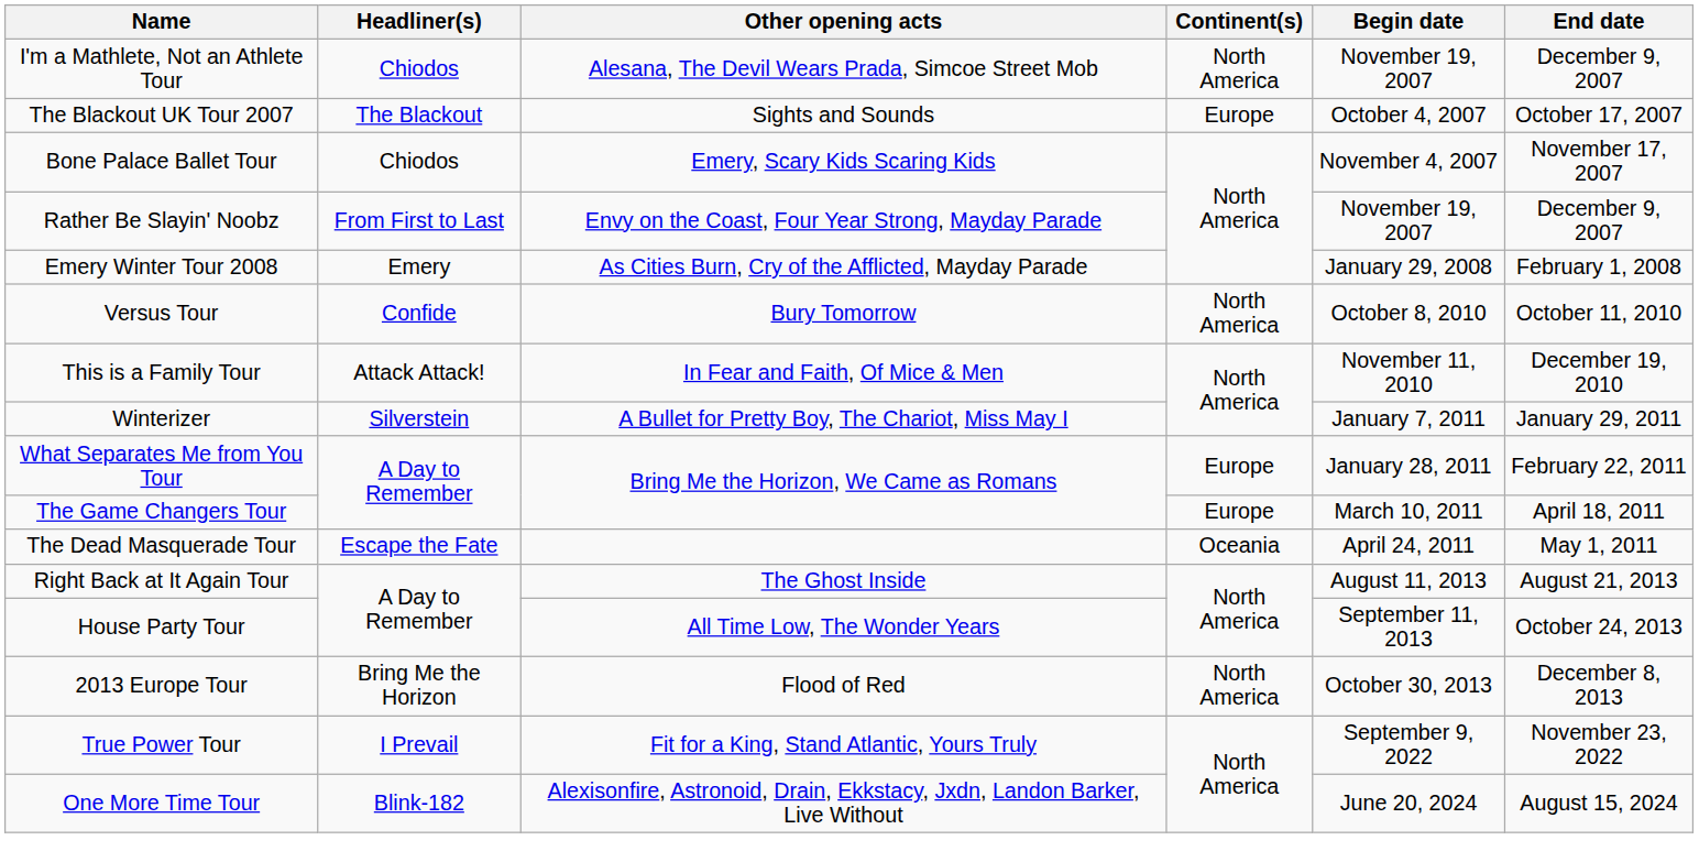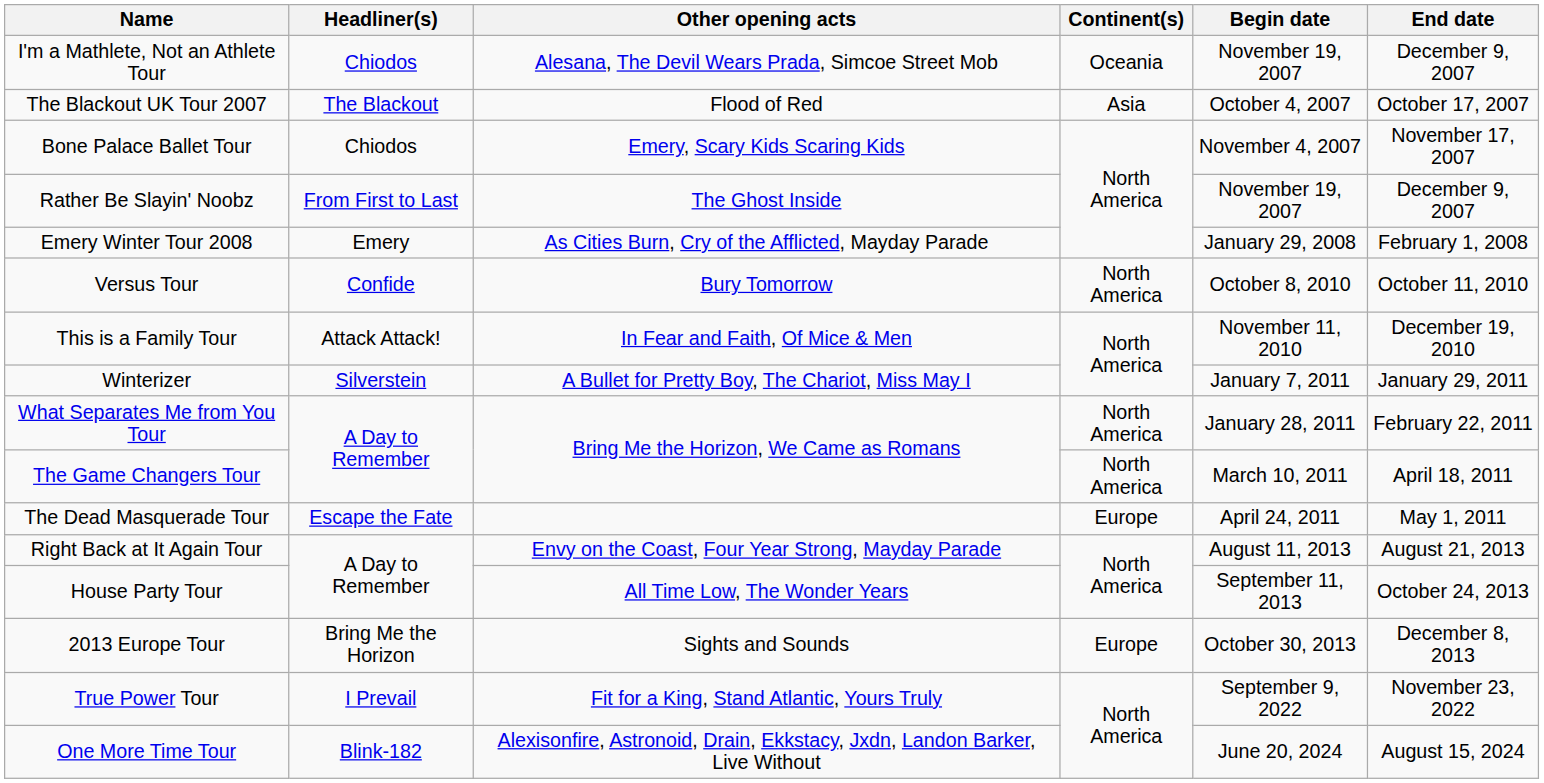 <table class="wikitable" style="text-align:center;">
 <tr>
 <th>Name</th>
 <th>Headliner(s)</th>
 <th>Other opening acts</th>
 <th>Continent(s)</th>
 <th>Begin date</th>
 <th>End date</th>
 </tr>
 <tr>
 <td>I'm a Mathlete, Not an Athlete Tour</td>
 <td><a href='#'>Chiodos</a></td>
 <td><a href='#'>Alesana</a>, <a href='#'>The Devil Wears Prada</a>, Simcoe Street Mob</td>
-<td>North America</td>
+<td>Oceania</td>
 <td>November 19, 2007</td>
 <td>December 9, 2007</td>
 </tr>
 <tr>
 <td>The Blackout UK Tour 2007</td>
 <td><a href='#'>The Blackout</a></td>
-<td>Sights and Sounds</td>
-<td>Europe</td>
+<td>Flood of Red</td>
+<td>Asia</td>
 <td>October 4, 2007</td>
 <td>October 17, 2007</td>
 </tr>
 <tr>
 <td>Bone Palace Ballet Tour</td>
 <td>Chiodos</td>
 <td><a href='#'>Emery</a>, <a href='#'>Scary Kids Scaring Kids</a></td>
 <td rowspan="3">North America</td>
 <td>November 4, 2007</td>
 <td>November 17, 2007</td>
 </tr>
 <tr>
 <td>Rather Be Slayin' Noobz</td>
 <td><a href='#'>From First to Last</a></td>
-<td><a href='#'>Envy on the Coast</a>, <a href='#'>Four Year Strong</a>, <a href='#'>Mayday Parade</a></td>
+<td><a href='#'>The Ghost Inside</a></td>
 <td>November 19, 2007</td>
 <td>December 9, 2007</td>
 </tr>
 <tr>
 <td>Emery Winter Tour 2008</td>
 <td>Emery</td>
 <td><a href='#'>As Cities Burn</a>, <a href='#'>Cry of the Afflicted</a>, Mayday Parade</td>
 <td>January 29, 2008</td>
 <td>February 1, 2008</td>
 </tr>
 <tr>
 <td>Versus Tour</td>
 <td><a href='#'>Confide</a></td>
 <td><a href='#'>Bury Tomorrow</a></td>
 <td>North America</td>
 <td>October 8, 2010</td>
 <td>October 11, 2010</td>
 </tr>
 <tr>
 <td>This is a Family Tour</td>
 <td>Attack Attack!</td>
 <td><a href='#'>In Fear and Faith</a>, <a href='#'>Of Mice & Men</a></td>
 <td rowspan="2">North America</td>
 <td>November 11, 2010</td>
 <td>December 19, 2010</td>
 </tr>
 <tr>
 <td>Winterizer</td>
 <td><a href='#'>Silverstein</a></td>
 <td><a href='#'>A Bullet for Pretty Boy</a>, <a href='#'>The Chariot</a>, <a href='#'>Miss May I</a></td>
 <td>January 7, 2011</td>
 <td>January 29, 2011</td>
 </tr>
 <tr>
 <td><a href='#'>What Separates Me from You Tour</a></td>
 <td rowspan="2"><a href='#'>A Day to Remember</a></td>
 <td rowspan="2"><a href='#'>Bring Me the Horizon</a>, <a href='#'>We Came as Romans</a></td>
-<td>Europe</td>
+<td>North America</td>
 <td>January 28, 2011</td>
 <td>February 22, 2011</td>
 </tr>
 <tr>
 <td><a href='#'>The Game Changers Tour</a></td>
-<td>Europe</td>
+<td>North America</td>
 <td>March 10, 2011</td>
 <td>April 18, 2011</td>
 </tr>
 <tr>
 <td>The Dead Masquerade Tour</td>
 <td><a href='#'>Escape the Fate</a></td>
 <td></td>
-<td>Oceania</td>
+<td>Europe</td>
 <td>April 24, 2011</td>
 <td>May 1, 2011</td>
 </tr>
 <tr>
 <td>Right Back at It Again Tour</td>
 <td rowspan="2">A Day to Remember</td>
-<td><a href='#'>The Ghost Inside</a></td>
+<td><a href='#'>Envy on the Coast</a>, <a href='#'>Four Year Strong</a>, <a href='#'>Mayday Parade</a></td>
 <td rowspan="2">North America</td>
 <td>August 11, 2013</td>
 <td>August 21, 2013</td>
 </tr>
 <tr>
 <td>House Party Tour</td>
 <td><a href='#'>All Time Low</a>, <a href='#'>The Wonder Years</a></td>
 <td>September 11, 2013</td>
 <td>October 24, 2013</td>
 </tr>
 <tr>
 <td>2013 Europe Tour</td>
 <td>Bring Me the Horizon</td>
-<td>Flood of Red</td>
-<td>North America</td>
+<td>Sights and Sounds</td>
+<td>Europe</td>
 <td>October 30, 2013</td>
 <td>December 8, 2013</td>
 </tr>
 <tr>
 <td><a href='#'>True Power</a> Tour</td>
 <td><a href='#'>I Prevail</a></td>
 <td><a href='#'>Fit for a King</a>, <a href='#'>Stand Atlantic</a>, <a href='#'>Yours Truly</a></td>
 <td rowspan="2">North America</td>
 <td>September 9, 2022</td>
 <td>November 23, 2022</td>
 </tr>
 <tr>
 <td><a href='#'>One More Time Tour</a></td>
 <td><a href='#'>Blink-182</a></td>
 <td><a href='#'>Alexisonfire</a>, <a href='#'>Astronoid</a>, <a href='#'>Drain</a>, <a href='#'>Ekkstacy</a>, <a href='#'>Jxdn</a>, <a href='#'>Landon Barker</a>, Live Without</td>
 <td>June 20, 2024</td>
 <td>August 15, 2024</td>
 </tr>
 </table>
